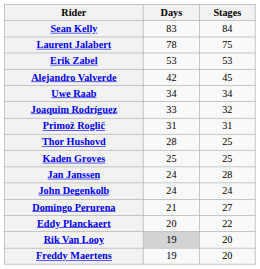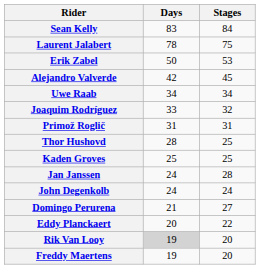 <table class="sortable plainrowheaders wikitable">
 <tr>
 <th scope=col>Rider</th>
 <th scope=col>Days</th>
 <th scope=col>Stages</th>
 </tr>
 <tr>
 <th scope=row width=210px> <a href='#'>Sean Kelly</a></th>
 <td align="center"  width=80px>83</td>
 <td align="center"  width=80px>84</td>
 </tr>
 <tr>
 <th scope=row> <a href='#'>Laurent Jalabert</a></th>
 <td align="center">78</td>
 <td align="center">75</td>
 </tr>
 <tr>
 <th scope=row> <a href='#'>Erik Zabel</a></th>
-<td align="center">53</td>
+<td align="center">50</td>
 <td align="center">53</td>
 </tr>
 <tr>
 <th scope=row> <a href='#'>Alejandro Valverde</a></th>
 <td align="center">42</td>
 <td align="center">45</td>
 </tr>
 <tr>
 <th scope=row> <a href='#'>Uwe Raab</a></th>
 <td align="center">34</td>
 <td align="center">34</td>
 </tr>
 <tr>
 <th scope=row> <a href='#'>Joaquim Rodríguez</a></th>
 <td align="center">33</td>
 <td align="center">32</td>
 </tr>
 <tr>
 <th scope=row> <a href='#'>Primož Roglič</a></th>
 <td align="center">31</td>
 <td align="center">31</td>
 </tr>
 <tr>
 <th scope=row> <a href='#'>Thor Hushovd</a></th>
 <td align="center">28</td>
 <td align="center">25</td>
 </tr>
 <tr>
 <th scope=row> <a href='#'>Kaden Groves</a></th>
 <td align="center">25</td>
 <td align="center">25</td>
 </tr>
 <tr>
 <th scope=row> <a href='#'>Jan Janssen</a></th>
 <td align="center">24</td>
 <td align="center">28</td>
 </tr>
 <tr>
 <th scope=row> <a href='#'>John Degenkolb</a></th>
 <td align="center">24</td>
 <td align="center">24</td>
 </tr>
 <tr>
 <th scope=row> <a href='#'>Domingo Perurena</a></th>
 <td align="center">21</td>
 <td align="center">27</td>
 </tr>
 <tr>
 <th scope=row> <a href='#'>Eddy Planckaert</a></th>
 <td align="center">20</td>
 <td align="center">22</td>
 </tr>
 <tr>
 <th scope=row> <a href='#'>Rik Van Looy</a></th>
 <td align="center" style="background: lightgrey;">19</td>
 <td align="center">20</td>
 </tr>
 <tr>
 <th scope=row> <a href='#'>Freddy Maertens</a></th>
 <td align="center">19</td>
 <td align="center">20</td>
 </tr>
 </table>
